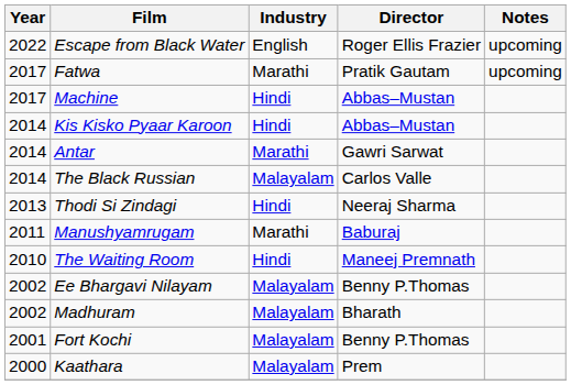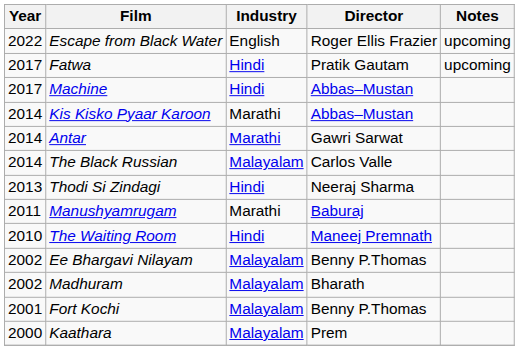 <table class="wikitable sortable">
 <tr>
 <th>Year</th>
 <th>Film</th>
 <th>Industry</th>
 <th>Director</th>
 <th>Notes</th>
 </tr>
 <tr>
 <td>2022</td>
 <td><em>Escape from Black Water</em></td>
 <td>English</td>
 <td>Roger Ellis Frazier</td>
 <td>upcoming</td>
 </tr>
 <tr>
 <td>2017</td>
 <td><em>Fatwa</em></td>
-<td>Marathi</td>
+<td><a href='#'>Hindi</a></td>
 <td>Pratik Gautam</td>
 <td>upcoming</td>
 </tr>
 <tr>
 <td>2017</td>
 <td><em><a href='#'>Machine</a></em></td>
 <td><a href='#'>Hindi</a></td>
 <td><a href='#'>Abbas–Mustan</a></td>
 <td></td>
 </tr>
 <tr>
 <td>2014</td>
 <td><em><a href='#'>Kis Kisko Pyaar Karoon</a></em></td>
-<td><a href='#'>Hindi</a></td>
+<td>Marathi</td>
 <td><a href='#'>Abbas–Mustan</a></td>
 <td></td>
 </tr>
 <tr>
 <td>2014</td>
 <td><em><a href='#'>Antar</a></em></td>
 <td><a href='#'>Marathi</a></td>
 <td>Gawri Sarwat</td>
 <td></td>
 </tr>
 <tr>
 <td>2014</td>
 <td><em>The Black Russian</em></td>
 <td><a href='#'>Malayalam</a></td>
 <td>Carlos Valle</td>
 <td></td>
 </tr>
 <tr>
 <td>2013</td>
 <td><em>Thodi Si Zindagi</em></td>
 <td><a href='#'>Hindi</a></td>
 <td>Neeraj Sharma</td>
 <td></td>
 </tr>
 <tr>
 <td>2011</td>
 <td><em><a href='#'>Manushyamrugam</a></em></td>
 <td>Marathi</td>
 <td><a href='#'>Baburaj</a></td>
 <td></td>
 </tr>
 <tr>
 <td>2010</td>
 <td><em><a href='#'>The Waiting Room</a></em></td>
 <td><a href='#'>Hindi</a></td>
 <td><a href='#'>Maneej Premnath</a></td>
 <td></td>
 </tr>
 <tr>
 <td>2002</td>
 <td><em>Ee Bhargavi Nilayam </em></td>
 <td><a href='#'>Malayalam</a></td>
 <td>Benny P.Thomas</td>
 <td></td>
 </tr>
 <tr>
 <td>2002</td>
 <td><em>Madhuram</em></td>
 <td><a href='#'>Malayalam</a></td>
 <td>Bharath</td>
 <td></td>
 </tr>
 <tr>
 <td>2001</td>
 <td><em>Fort Kochi</em></td>
 <td><a href='#'>Malayalam</a></td>
 <td>Benny P.Thomas</td>
 <td></td>
 </tr>
 <tr>
 <td>2000</td>
 <td><em>Kaathara</em></td>
 <td><a href='#'>Malayalam</a></td>
 <td>Prem</td>
 <td></td>
 </tr>
 <tr>
 </tr>
 </table>
